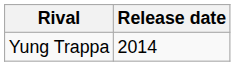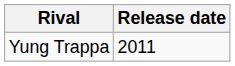 <table class="wikitable">
 <tr>
 <th>Rival</th>
 <th>Release date</th>
 </tr>
 <tr>
 <td>Yung Trappa</td>
-<td>2014</td>
+<td>2011</td>
 </tr>
 </table>
